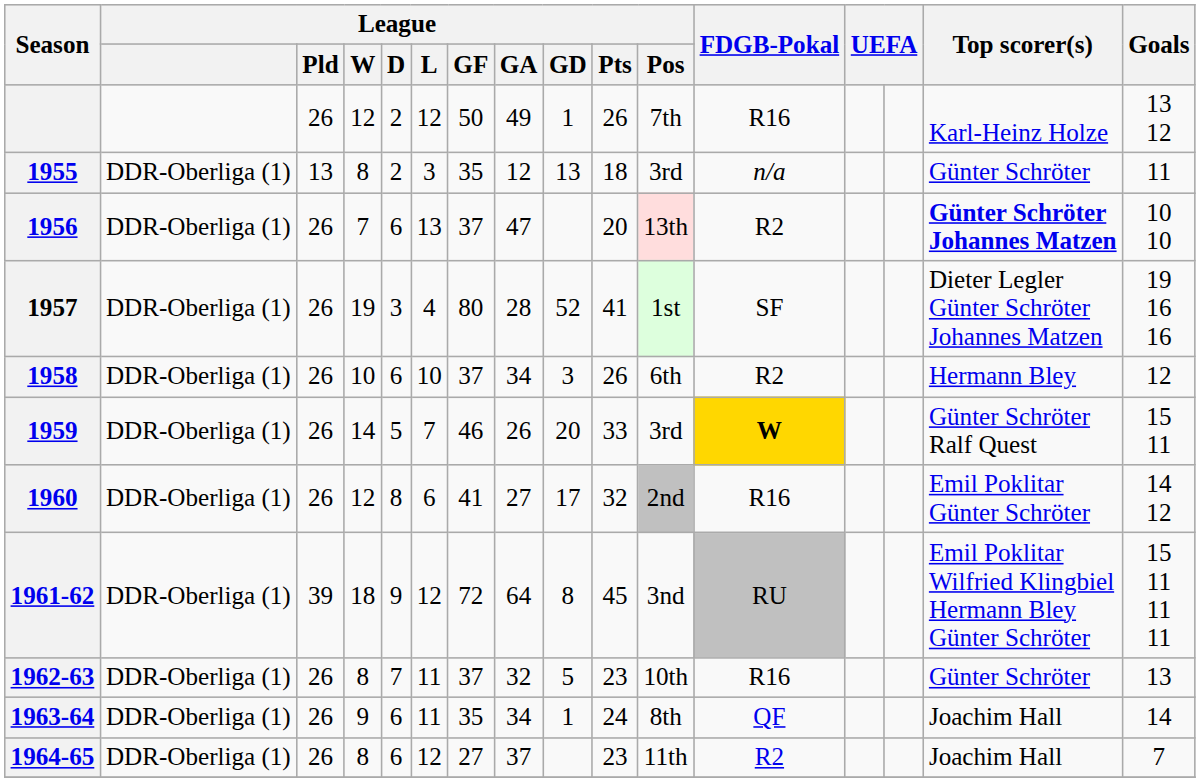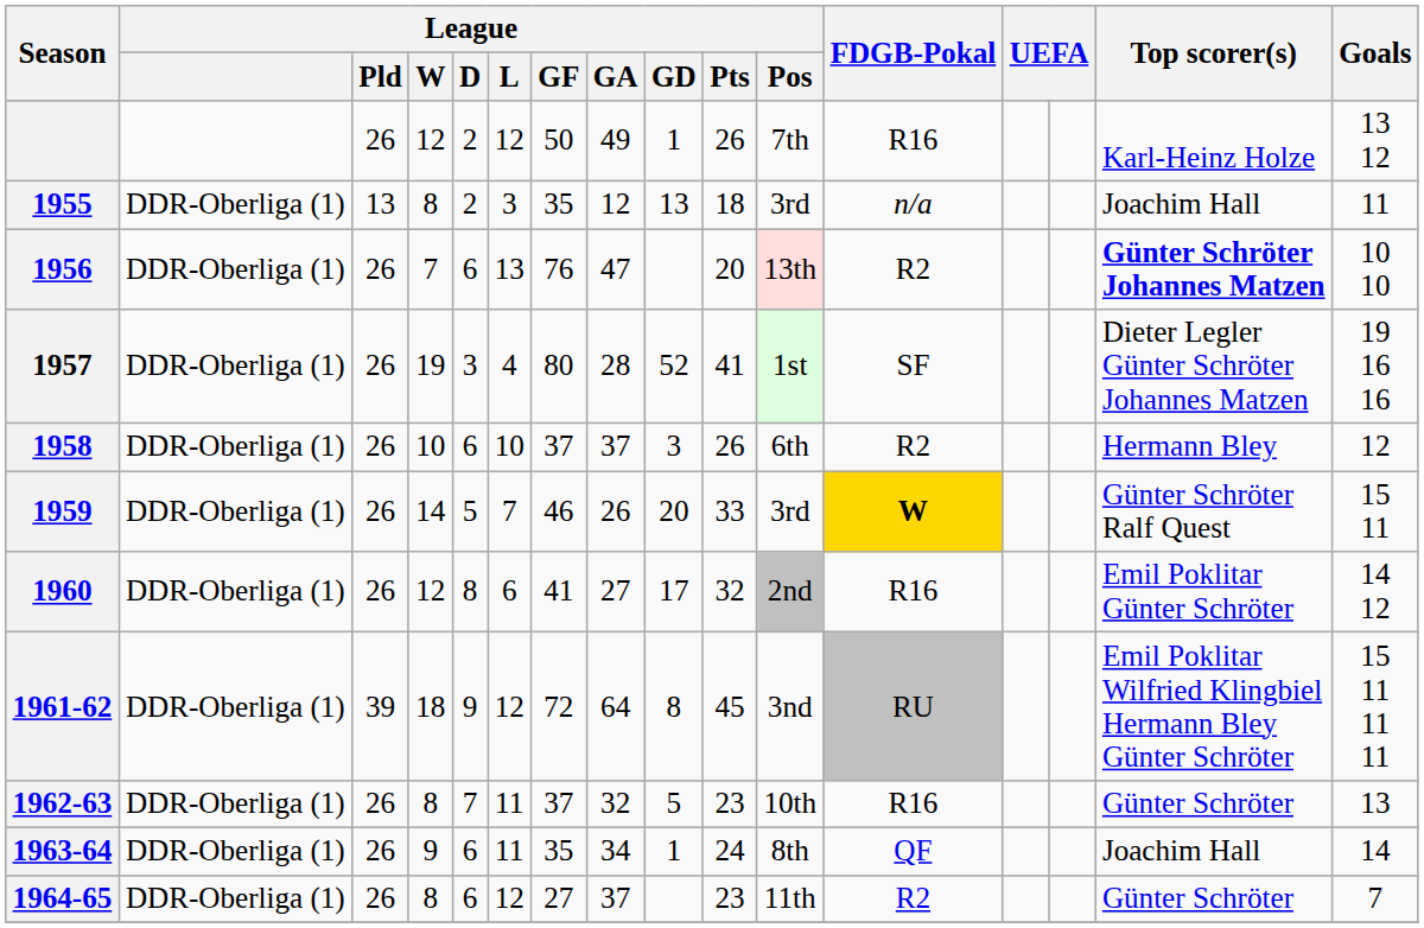 <table class="wikitable sortable" style="text-align: center">
 <tr>
 <th scope="col" rowspan=2>Season</th>
 <th colspan=10 class="unsortable">League</th>
 <th scope="col" rowspan=2><a href='#'>FDGB-Pokal</a></th>
 <th scope="col" rowspan=2 colspan=2 class="unsortable"><a href='#'>UEFA</a></th>
 <th scope="col" rowspan=2>Top scorer(s)</th>
 <th scope="col" rowspan=2>Goals</th>
 </tr>
 <tr>
 <th></th>
 <th>Pld</th>
 <th>W</th>
 <th>D</th>
 <th>L</th>
 <th>GF</th>
 <th>GA</th>
 <th>GD</th>
 <th>Pts</th>
 <th>Pos</th>
 </tr>
 <tr>
 <th></th>
 <td align=left></td>
 <td>26</td>
 <td>12</td>
 <td>2</td>
 <td>12</td>
 <td>50</td>
 <td>49</td>
 <td>1</td>
 <td>26</td>
 <td>7th</td>
 <td>R16</td>
 <td></td>
 <td></td>
 <td align=left><br>  <a href='#'>Karl-Heinz Holze</a></td>
 <td>13<br>12</td>
 </tr>
 <tr>
 <th scope="row"><a href='#'>1955</a></th>
 <td align=left>DDR-Oberliga (1)</td>
 <td>13</td>
 <td>8</td>
 <td>2</td>
 <td>3</td>
 <td>35</td>
 <td>12</td>
 <td>13</td>
 <td>18</td>
 <td>3rd</td>
 <td><em>n/a</em></td>
 <td></td>
 <td></td>
-<td align=left> <a href='#'>Günter Schröter</a></td>
+<td align=left> Joachim Hall</td>
 <td>11</td>
 </tr>
 <tr>
 <th scope="row"><a href='#'>1956</a></th>
 <td align=left>DDR-Oberliga (1)</td>
 <td>26</td>
 <td>7</td>
 <td>6</td>
 <td>13</td>
-<td>37</td>
+<td>76</td>
 <td>47</td>
 <td></td>
 <td>20</td>
 <td style="background:#fdd;">13th</td>
 <td>R2</td>
 <td></td>
 <td></td>
 <td align=left><strong> <a href='#'>Günter Schröter</a><br> <a href='#'>Johannes Matzen</a></strong></td>
 <td>10<br>10</td>
 </tr>
 <tr>
 <th scope="row">1957</th>
 <td align=left>DDR-Oberliga (1)</td>
 <td>26</td>
 <td>19</td>
 <td>3</td>
 <td>4</td>
 <td>80</td>
 <td>28</td>
 <td>52</td>
 <td>41</td>
 <td style="background:#dfd;">1st</td>
 <td>SF</td>
 <td></td>
 <td></td>
 <td align=left> Dieter Legler<br> <a href='#'>Günter Schröter</a><br> <a href='#'>Johannes Matzen</a></td>
 <td>19<br>16<br>16</td>
 </tr>
 <tr>
 <th scope="row"><a href='#'>1958</a></th>
 <td align=left>DDR-Oberliga (1)</td>
 <td>26</td>
 <td>10</td>
 <td>6</td>
 <td>10</td>
 <td>37</td>
-<td>34</td>
+<td>37</td>
 <td>3</td>
 <td>26</td>
 <td>6th</td>
 <td>R2</td>
 <td></td>
 <td></td>
 <td align=left> <a href='#'>Hermann Bley</a></td>
 <td>12</td>
 </tr>
 <tr>
 <th scope="row"><a href='#'>1959</a></th>
 <td align=left>DDR-Oberliga (1)</td>
 <td>26</td>
 <td>14</td>
 <td>5</td>
 <td>7</td>
 <td>46</td>
 <td>26</td>
 <td>20</td>
 <td>33</td>
 <td>3rd</td>
 <td style="background:gold;"><strong>W</strong></td>
 <td></td>
 <td></td>
 <td align=left> <a href='#'>Günter Schröter</a><br> Ralf Quest</td>
 <td>15<br>11</td>
 </tr>
 <tr>
 <th scope="row"><a href='#'>1960</a></th>
 <td align=left>DDR-Oberliga (1)</td>
 <td>26</td>
 <td>12</td>
 <td>8</td>
 <td>6</td>
 <td>41</td>
 <td>27</td>
 <td>17</td>
 <td>32</td>
 <td style="background:silver;">2nd</td>
 <td>R16</td>
 <td></td>
 <td></td>
 <td align=left> <a href='#'>Emil Poklitar</a><br> <a href='#'>Günter Schröter</a></td>
 <td>14<br>12</td>
 </tr>
 <tr>
 <th scope="row"><a href='#'>1961-62</a></th>
 <td align=left>DDR-Oberliga (1)</td>
 <td>39</td>
 <td>18</td>
 <td>9</td>
 <td>12</td>
 <td>72</td>
 <td>64</td>
 <td>8</td>
 <td>45</td>
 <td>3nd</td>
 <td style="background:silver;">RU</td>
 <td></td>
 <td></td>
 <td align=left> <a href='#'>Emil Poklitar</a><br> <a href='#'>Wilfried Klingbiel</a><br> <a href='#'>Hermann Bley</a><br> <a href='#'>Günter Schröter</a></td>
 <td>15<br>11<br>11<br>11</td>
 </tr>
 <tr>
 <th scope="row"><a href='#'>1962-63</a></th>
 <td align=left>DDR-Oberliga (1)</td>
 <td>26</td>
 <td>8</td>
 <td>7</td>
 <td>11</td>
 <td>37</td>
 <td>32</td>
 <td>5</td>
 <td>23</td>
 <td>10th</td>
 <td>R16</td>
 <td></td>
 <td></td>
 <td align=left> <a href='#'>Günter Schröter</a></td>
 <td>13</td>
 </tr>
 <tr>
 <th scope="row"><a href='#'>1963-64</a></th>
 <td align=left>DDR-Oberliga (1)</td>
 <td>26</td>
 <td>9</td>
 <td>6</td>
 <td>11</td>
 <td>35</td>
 <td>34</td>
 <td>1</td>
 <td>24</td>
 <td>8th</td>
 <td><a href='#'>QF</a></td>
 <td></td>
 <td></td>
 <td align=left> Joachim Hall</td>
 <td>14</td>
 </tr>
 <tr>
 <th scope="row"><a href='#'>1964-65</a></th>
 <td align=left>DDR-Oberliga (1)</td>
 <td>26</td>
 <td>8</td>
 <td>6</td>
 <td>12</td>
 <td>27</td>
 <td>37</td>
 <td></td>
 <td>23</td>
 <td>11th</td>
 <td><a href='#'>R2</a></td>
 <td></td>
 <td></td>
-<td align=left> Joachim Hall</td>
+<td align=left> <a href='#'>Günter Schröter</a></td>
 <td>7</td>
 </tr>
 <tr>
 </tr>
 </table>
